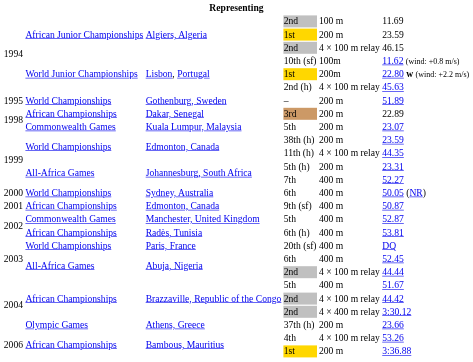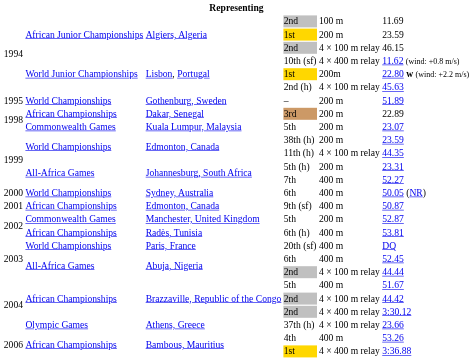 <table>
 <tr>
 <th colspan="6">Representing </th>
 </tr>
 <tr>
 <td rowspan=6>1994</td>
 <td rowspan=3><a href='#'>African Junior Championships</a></td>
 <td rowspan=3><a href='#'>Algiers, Algeria</a></td>
 <td bgcolor=silver>2nd</td>
 <td>100 m</td>
 <td>11.69</td>
 </tr>
 <tr>
 <td bgcolor=gold>1st</td>
 <td>200 m</td>
 <td>23.59</td>
 </tr>
 <tr>
 <td bgcolor=silver>2nd</td>
 <td>4 × 100 m relay</td>
 <td>46.15</td>
 </tr>
 <tr>
 <td rowspan=3><a href='#'>World Junior Championships</a></td>
 <td rowspan=3><a href='#'>Lisbon</a>, <a href='#'>Portugal</a></td>
 <td>10th (sf)</td>
-<td>100m</td>
+<td>4 × 400 m relay</td>
 <td><a href='#'>11.62</a> <small>(wind: +0.8 m/s)</small></td>
 </tr>
 <tr>
 <td bgcolor=gold>1st</td>
 <td>200m</td>
 <td><a href='#'>22.80</a> <strong>w</strong> <small>(wind: +2.2 m/s)</small></td>
 </tr>
 <tr>
 <td>2nd (h)</td>
 <td>4 × 100 m relay</td>
 <td><a href='#'>45.63</a></td>
 </tr>
 <tr>
 <td>1995</td>
 <td><a href='#'>World Championships</a></td>
 <td><a href='#'>Gothenburg, Sweden</a></td>
 <td>–</td>
 <td>200 m</td>
 <td><a href='#'>51.89</a></td>
 </tr>
 <tr>
 <td rowspan=2>1998</td>
 <td><a href='#'>African Championships</a></td>
 <td><a href='#'>Dakar, Senegal</a></td>
 <td bgcolor=cc9966>3rd</td>
 <td>200 m</td>
 <td>22.89</td>
 </tr>
 <tr>
 <td><a href='#'>Commonwealth Games</a></td>
 <td><a href='#'>Kuala Lumpur, Malaysia</a></td>
 <td>5th</td>
 <td>200 m</td>
 <td><a href='#'>23.07</a></td>
 </tr>
 <tr>
 <td rowspan=4>1999</td>
 <td rowspan=2><a href='#'>World Championships</a></td>
 <td rowspan=2><a href='#'>Edmonton, Canada</a></td>
 <td>38th (h)</td>
 <td>200 m</td>
 <td><a href='#'>23.59</a></td>
 </tr>
 <tr>
 <td>11th (h)</td>
 <td>4 × 100 m relay</td>
 <td><a href='#'>44.35</a></td>
 </tr>
 <tr>
 <td rowspan=2><a href='#'>All-Africa Games</a></td>
 <td rowspan=2><a href='#'>Johannesburg, South Africa</a></td>
 <td>5th (h)</td>
 <td>200 m</td>
 <td><a href='#'>23.31</a></td>
 </tr>
 <tr>
 <td>7th</td>
 <td>400 m</td>
 <td><a href='#'>52.27</a></td>
 </tr>
 <tr>
 <td>2000</td>
 <td><a href='#'>World Championships</a></td>
 <td><a href='#'>Sydney, Australia</a></td>
 <td>6th</td>
 <td>400 m</td>
 <td><a href='#'>50.05</a> (<a href='#'>NR</a>)</td>
 </tr>
 <tr>
 <td>2001</td>
 <td><a href='#'>African Championships</a></td>
 <td><a href='#'>Edmonton, Canada</a></td>
 <td>9th (sf)</td>
 <td>400 m</td>
 <td><a href='#'>50.87</a></td>
 </tr>
 <tr>
 <td rowspan=2>2002</td>
 <td><a href='#'>Commonwealth Games</a></td>
 <td><a href='#'>Manchester, United Kingdom</a></td>
 <td>5th</td>
-<td>400 m</td>
+<td>200 m</td>
 <td><a href='#'>52.87</a></td>
 </tr>
 <tr>
 <td><a href='#'>African Championships</a></td>
 <td><a href='#'>Radès, Tunisia</a></td>
 <td>6th (h)</td>
 <td>400 m</td>
 <td><a href='#'>53.81</a></td>
 </tr>
 <tr>
 <td rowspan=3>2003</td>
 <td><a href='#'>World Championships</a></td>
 <td><a href='#'>Paris, France</a></td>
 <td>20th (sf)</td>
 <td>400 m</td>
 <td><a href='#'>DQ</a></td>
 </tr>
 <tr>
 <td rowspan=2><a href='#'>All-Africa Games</a></td>
 <td rowspan=2><a href='#'>Abuja, Nigeria</a></td>
 <td>6th</td>
 <td>400 m</td>
 <td><a href='#'>52.45</a></td>
 </tr>
 <tr>
 <td bgcolor=silver>2nd</td>
 <td>4 × 100 m relay</td>
 <td><a href='#'>44.44</a></td>
 </tr>
 <tr>
 <td rowspan=4>2004</td>
 <td rowspan=3><a href='#'>African Championships</a></td>
 <td rowspan=3><a href='#'>Brazzaville, Republic of the Congo</a></td>
 <td>5th</td>
 <td>400 m</td>
 <td><a href='#'>51.67</a></td>
 </tr>
 <tr>
 <td bgcolor=silver>2nd</td>
 <td>4 × 100 m relay</td>
 <td><a href='#'>44.42</a></td>
 </tr>
 <tr>
 <td bgcolor=silver>2nd</td>
 <td>4 × 400 m relay</td>
 <td><a href='#'>3:30.12</a></td>
 </tr>
 <tr>
 <td><a href='#'>Olympic Games</a></td>
 <td><a href='#'>Athens, Greece</a></td>
 <td>37th (h)</td>
-<td>200 m</td>
+<td>4 × 100 m relay</td>
 <td><a href='#'>23.66</a></td>
 </tr>
 <tr>
 <td rowspan=2>2006</td>
 <td rowspan=2><a href='#'>African Championships</a></td>
 <td rowspan=2><a href='#'>Bambous, Mauritius</a></td>
 <td>4th</td>
-<td>4 × 100 m relay</td>
+<td>400 m</td>
 <td><a href='#'>53.26</a></td>
 </tr>
 <tr>
 <td bgcolor=gold>1st</td>
-<td>200 m</td>
+<td>4 × 400 m relay</td>
 <td><a href='#'>3:36.88</a></td>
 </tr>
 </table>
